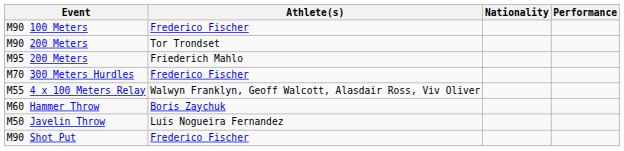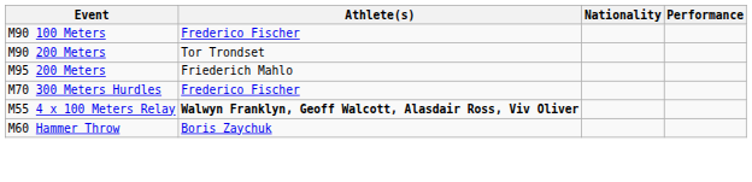 <table class="wikitable">
 <tr>
 <th>Event</th>
 <th>Athlete(s)</th>
 <th>Nationality</th>
 <th>Performance</th>
 </tr>
 <tr>
 <td>M90 <a href='#'>100 Meters</a></td>
 <td><a href='#'>Frederico Fischer</a></td>
 <td></td>
 <td></td>
 </tr>
 <tr>
 <td>M90 <a href='#'>200 Meters</a></td>
 <td>Tor Trondset</td>
 <td></td>
 <td></td>
 </tr>
 <tr>
 <td>M95 <a href='#'>200 Meters</a></td>
 <td>Friederich Mahlo</td>
 <td></td>
 <td></td>
 </tr>
 <tr>
 <td>M70 <a href='#'>300 Meters Hurdles</a></td>
 <td><a href='#'>Frederico Fischer</a></td>
 <td></td>
 <td></td>
 </tr>
 <tr>
 <td>M55 <a href='#'>4 x 100 Meters Relay</a></td>
-<td>Walwyn Franklyn, Geoff Walcott, Alasdair Ross, Viv Oliver</td>
+<td><strong>Walwyn Franklyn, Geoff Walcott, Alasdair Ross, Viv Oliver</strong></td>
 <td></td>
 <td></td>
 </tr>
 <tr>
 <td>M60 <a href='#'>Hammer Throw</a></td>
 <td><a href='#'>Boris Zaychuk</a></td>
 <td></td>
 <td></td>
 </tr>
-<tr>
-<td>M50 <a href='#'>Javelin Throw</a></td>
-<td>Luis Nogueira Fernandez</td>
-<td></td>
-<td></td>
-</tr>
-<tr>
-<td>M90 <a href='#'>Shot Put</a></td>
-<td><a href='#'>Frederico Fischer</a></td>
-<td></td>
-<td></td>
-</tr>
 </table>
